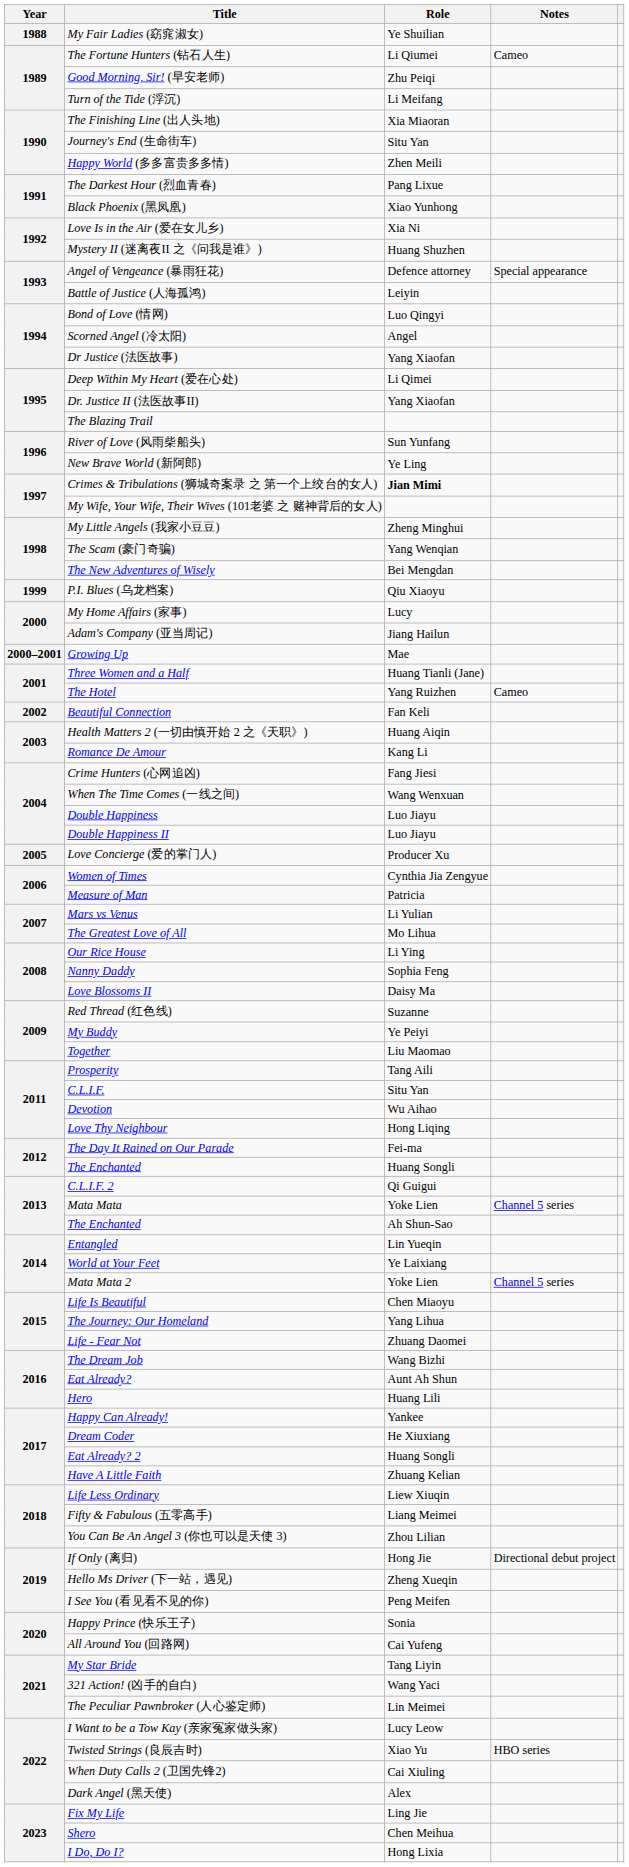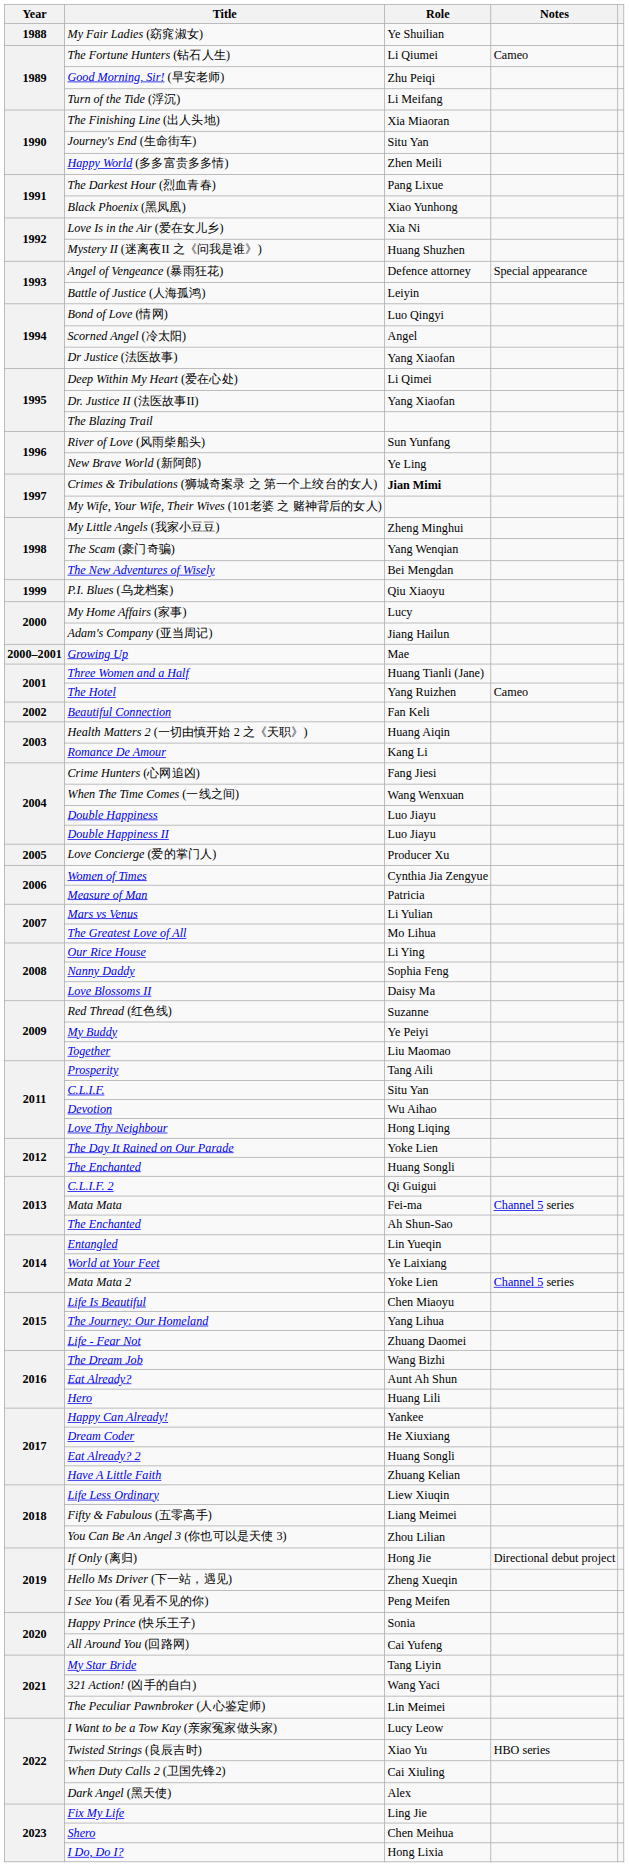 <table class="wikitable sortable plainrowheaders">
 <tr>
 <th scope="col">Year</th>
 <th scope="col">Title</th>
 <th scope="col">Role</th>
 <th scope="col" class="unsortable">Notes</th>
 <th scope="col" class="unsortable"></th>
 </tr>
 <tr>
 <th scope="row">1988</th>
 <td><em>My Fair Ladies</em> (窈窕淑女)</td>
 <td>Ye Shuilian</td>
 <td></td>
 <td></td>
 </tr>
 <tr>
 <th scope="row" rowspan="3">1989</th>
 <td><em>The Fortune Hunters</em> (钻石人生)</td>
 <td>Li Qiumei</td>
 <td>Cameo</td>
 <td></td>
 </tr>
 <tr>
 <td><em><a href='#'>Good Morning, Sir!</a></em> (早安老师)</td>
 <td>Zhu Peiqi</td>
 <td></td>
 <td></td>
 </tr>
 <tr>
 <td><em>Turn of the Tide</em> (浮沉)</td>
 <td>Li Meifang</td>
 <td></td>
 <td></td>
 </tr>
 <tr>
 <th scope="row" rowspan="3">1990</th>
 <td><em>The Finishing Line</em> (出人头地)</td>
 <td>Xia Miaoran</td>
 <td></td>
 <td></td>
 </tr>
 <tr>
 <td><em>Journey's End</em> (生命街车)</td>
 <td>Situ Yan</td>
 <td></td>
 <td></td>
 </tr>
 <tr>
 <td><em><a href='#'>Happy World</a></em> (多多富贵多多情)</td>
 <td>Zhen Meili</td>
 <td></td>
 <td></td>
 </tr>
 <tr>
 <th scope="row" rowspan="2">1991</th>
 <td><em>The Darkest Hour</em> (烈血青春)</td>
 <td>Pang Lixue</td>
 <td></td>
 <td></td>
 </tr>
 <tr>
 <td><em>Black Phoenix</em> (黑凤凰)</td>
 <td>Xiao Yunhong</td>
 <td></td>
 <td></td>
 </tr>
 <tr>
 <th scope="row" rowspan="2">1992</th>
 <td><em>Love Is in the Air</em> (爱在女儿乡)</td>
 <td>Xia Ni</td>
 <td></td>
 <td></td>
 </tr>
 <tr>
 <td><em>Mystery II</em> (迷离夜II 之《问我是谁》)</td>
 <td>Huang Shuzhen</td>
 <td></td>
 <td></td>
 </tr>
 <tr>
 <th scope="row" rowspan="2">1993</th>
 <td><em>Angel of Vengeance</em> (暴雨狂花)</td>
 <td>Defence attorney</td>
 <td>Special appearance</td>
 <td></td>
 </tr>
 <tr>
 <td><em>Battle of Justice</em> (人海孤鸿)</td>
 <td>Leiyin</td>
 <td></td>
 <td></td>
 </tr>
 <tr>
 <th scope="row" rowspan="3">1994</th>
 <td><em>Bond of Love</em> (情网)</td>
 <td>Luo Qingyi</td>
 <td></td>
 <td></td>
 </tr>
 <tr>
 <td><em>Scorned Angel</em> (冷太阳)</td>
 <td>Angel</td>
 <td></td>
 <td></td>
 </tr>
 <tr>
 <td><em>Dr Justice</em> (法医故事)</td>
 <td>Yang Xiaofan</td>
 <td></td>
 <td></td>
 </tr>
 <tr>
 <th scope="row" rowspan="3">1995</th>
 <td><em>Deep Within My Heart</em> (爱在心处)</td>
 <td>Li Qimei</td>
 <td></td>
 <td></td>
 </tr>
 <tr>
 <td><em>Dr. Justice II</em> (法医故事II)</td>
 <td>Yang Xiaofan</td>
 <td></td>
 <td></td>
 </tr>
 <tr>
 <td><em>The Blazing Trail</em></td>
 <td></td>
 <td></td>
 <td></td>
 </tr>
 <tr>
 <th scope="row" rowspan="2">1996</th>
 <td><em>River of Love</em> (风雨柴船头)</td>
 <td>Sun Yunfang</td>
 <td></td>
 <td></td>
 </tr>
 <tr>
 <td><em>New Brave World</em> (新阿郎)</td>
 <td>Ye Ling</td>
 <td></td>
 <td></td>
 </tr>
 <tr>
 <th scope="row" rowspan="2">1997</th>
 <td><em>Crimes & Tribulations</em> (狮城奇案录 之 第一个上绞台的女人)</td>
 <td><strong>Jian Mimi</strong></td>
 <td></td>
 <td></td>
 </tr>
 <tr>
 <td><em>My Wife, Your Wife, Their Wives</em> (101老婆 之 赌神背后的女人)</td>
 <td></td>
 <td></td>
 <td></td>
 </tr>
 <tr>
 <th scope="row" rowspan="3">1998</th>
 <td><em>My Little Angels</em> (我家小豆豆)</td>
 <td>Zheng Minghui</td>
 <td></td>
 <td></td>
 </tr>
 <tr>
 <td><em>The Scam</em> (豪门奇骗)</td>
 <td>Yang Wenqian</td>
 <td></td>
 <td></td>
 </tr>
 <tr>
 <td><em><a href='#'>The New Adventures of Wisely</a></em></td>
 <td>Bei Mengdan</td>
 <td></td>
 <td></td>
 </tr>
 <tr>
 <th scope="row">1999</th>
 <td><em>P.I. Blues</em> (乌龙档案)</td>
 <td>Qiu Xiaoyu</td>
 <td></td>
 <td></td>
 </tr>
 <tr>
 <th scope="row" rowspan="2">2000</th>
 <td><em>My Home Affairs</em> (家事)</td>
 <td>Lucy</td>
 <td></td>
 <td></td>
 </tr>
 <tr>
 <td><em>Adam's Company</em> (亚当周记)</td>
 <td>Jiang Hailun</td>
 <td></td>
 <td></td>
 </tr>
 <tr>
 <th scope="row">2000–2001</th>
 <td><em><a href='#'>Growing Up</a></em></td>
 <td>Mae</td>
 <td></td>
 <td></td>
 </tr>
 <tr>
 <th scope="row" rowspan="2">2001</th>
 <td><em> <a href='#'>Three Women and a Half</a></em></td>
 <td>Huang Tianli (Jane)</td>
 <td></td>
 <td></td>
 </tr>
 <tr>
 <td><em><a href='#'>The Hotel</a></em></td>
 <td>Yang Ruizhen</td>
 <td>Cameo</td>
 <td></td>
 </tr>
 <tr>
 <th scope="row">2002</th>
 <td><em><a href='#'>Beautiful Connection</a></em></td>
 <td>Fan Keli</td>
 <td></td>
 <td></td>
 </tr>
 <tr>
 <th scope="row" rowspan="2">2003</th>
 <td><em>Health Matters 2</em> (一切由慎开始 2 之《天职》)</td>
 <td>Huang Aiqin</td>
 <td></td>
 <td></td>
 </tr>
 <tr>
 <td><em><a href='#'>Romance De Amour</a></em></td>
 <td>Kang Li</td>
 <td></td>
 <td></td>
 </tr>
 <tr>
 <th scope="row" rowspan="4">2004</th>
 <td><em>Crime Hunters</em> (心网追凶)</td>
 <td>Fang Jiesi</td>
 <td></td>
 <td></td>
 </tr>
 <tr>
 <td><em>When The Time Comes</em> (一线之间)</td>
 <td>Wang Wenxuan</td>
 <td></td>
 <td></td>
 </tr>
 <tr>
 <td><em><a href='#'>Double Happiness</a></em></td>
 <td>Luo Jiayu</td>
 <td></td>
 <td></td>
 </tr>
 <tr>
 <td><em><a href='#'>Double Happiness II</a></em></td>
 <td>Luo Jiayu</td>
 <td></td>
 <td></td>
 </tr>
 <tr>
 <th scope="row">2005</th>
 <td><em>Love Concierge</em> (爱的掌门人)</td>
 <td>Producer Xu</td>
 <td></td>
 <td></td>
 </tr>
 <tr>
 <th scope="row" rowspan="2">2006</th>
 <td><em><a href='#'>Women of Times</a></em></td>
 <td>Cynthia Jia Zengyue</td>
 <td></td>
 <td></td>
 </tr>
 <tr>
 <td><em><a href='#'>Measure of Man</a></em></td>
 <td>Patricia</td>
 <td></td>
 <td></td>
 </tr>
 <tr>
 <th scope="row" rowspan="2">2007</th>
 <td><em><a href='#'>Mars vs Venus</a></em></td>
 <td>Li Yulian</td>
 <td></td>
 <td></td>
 </tr>
 <tr>
 <td><em><a href='#'>The Greatest Love of All</a></em></td>
 <td>Mo Lihua</td>
 <td></td>
 <td></td>
 </tr>
 <tr>
 <th scope="row" rowspan="3">2008</th>
 <td><em><a href='#'>Our Rice House</a></em></td>
 <td>Li Ying</td>
 <td></td>
 <td></td>
 </tr>
 <tr>
 <td><em><a href='#'>Nanny Daddy</a></em></td>
 <td>Sophia Feng</td>
 <td></td>
 <td></td>
 </tr>
 <tr>
 <td><em><a href='#'>Love Blossoms II</a></em></td>
 <td>Daisy Ma</td>
 <td></td>
 <td></td>
 </tr>
 <tr>
 <th scope="row" rowspan="3">2009</th>
 <td><em>Red Thread</em> (红色线)</td>
 <td>Suzanne</td>
 <td></td>
 <td></td>
 </tr>
 <tr>
 <td><em><a href='#'>My Buddy</a></em></td>
 <td>Ye Peiyi</td>
 <td></td>
 <td></td>
 </tr>
 <tr>
 <td><em><a href='#'>Together</a></em></td>
 <td>Liu Maomao</td>
 <td></td>
 <td></td>
 </tr>
 <tr>
 <th scope="row" rowspan="4">2011</th>
 <td><em><a href='#'>Prosperity</a></em></td>
 <td>Tang Aili</td>
 <td></td>
 <td></td>
 </tr>
 <tr>
 <td><em><a href='#'>C.L.I.F.</a></em></td>
 <td>Situ Yan</td>
 <td></td>
 <td></td>
 </tr>
 <tr>
 <td><em><a href='#'>Devotion</a></em></td>
 <td>Wu Aihao</td>
 <td></td>
 <td></td>
 </tr>
 <tr>
 <td><em><a href='#'>Love Thy Neighbour</a></em></td>
 <td>Hong Liqing</td>
 <td></td>
 <td></td>
 </tr>
 <tr>
 <th scope="row" rowspan="2">2012</th>
 <td><em><a href='#'>The Day It Rained on Our Parade</a></em></td>
-<td>Fei-ma</td>
+<td>Yoke Lien</td>
 <td></td>
 <td></td>
 </tr>
 <tr>
 <td><em><a href='#'>The Enchanted</a></em></td>
 <td>Huang Songli</td>
 <td></td>
 <td></td>
 </tr>
 <tr>
 <th scope="row" rowspan="3">2013</th>
 <td><em><a href='#'>C.L.I.F. 2</a></em></td>
 <td>Qi Guigui</td>
 <td></td>
 <td></td>
 </tr>
 <tr>
 <td><em>Mata Mata</em></td>
-<td>Yoke Lien</td>
+<td>Fei-ma</td>
 <td><a href='#'>Channel 5</a> series</td>
 <td></td>
 </tr>
 <tr>
 <td><em><a href='#'>The Enchanted</a></em></td>
 <td>Ah Shun-Sao</td>
 <td></td>
 <td></td>
 </tr>
 <tr>
 <th scope="row" rowspan="3">2014</th>
 <td><em><a href='#'>Entangled</a></em></td>
 <td>Lin Yueqin</td>
 <td></td>
 <td></td>
 </tr>
 <tr>
 <td><em><a href='#'>World at Your Feet</a></em></td>
 <td>Ye Laixiang</td>
 <td></td>
 <td></td>
 </tr>
 <tr>
 <td><em>Mata Mata 2</em></td>
 <td>Yoke Lien</td>
 <td><a href='#'>Channel 5</a> series</td>
 <td></td>
 </tr>
 <tr>
 <th scope="row" rowspan="3">2015</th>
 <td><em><a href='#'>Life Is Beautiful</a></em></td>
 <td>Chen Miaoyu</td>
 <td></td>
 <td></td>
 </tr>
 <tr>
 <td><em><a href='#'>The Journey: Our Homeland</a></em></td>
 <td>Yang Lihua</td>
 <td></td>
 <td></td>
 </tr>
 <tr>
 <td><em><a href='#'>Life - Fear Not</a></em></td>
 <td>Zhuang Daomei</td>
 <td></td>
 <td></td>
 </tr>
 <tr>
 <th scope="row" rowspan="3">2016</th>
 <td><em><a href='#'>The Dream Job</a></em></td>
 <td>Wang Bizhi</td>
 <td></td>
 <td></td>
 </tr>
 <tr>
 <td><em><a href='#'>Eat Already?</a></em></td>
 <td>Aunt Ah Shun</td>
 <td></td>
 <td></td>
 </tr>
 <tr>
 <td><em><a href='#'>Hero</a></em></td>
 <td>Huang Lili</td>
 <td></td>
 <td></td>
 </tr>
 <tr>
 <th scope="row" rowspan="4">2017</th>
 <td><em><a href='#'>Happy Can Already!</a></em></td>
 <td>Yankee</td>
 <td></td>
 <td></td>
 </tr>
 <tr>
 <td><em><a href='#'>Dream Coder</a></em></td>
 <td>He Xiuxiang</td>
 <td></td>
 <td></td>
 </tr>
 <tr>
 <td><em><a href='#'>Eat Already? 2</a></em></td>
 <td>Huang Songli</td>
 <td></td>
 <td></td>
 </tr>
 <tr>
 <td><em><a href='#'>Have A Little Faith</a></em></td>
 <td>Zhuang Kelian</td>
 <td></td>
 <td></td>
 </tr>
 <tr>
 <th scope="row" rowspan="3">2018</th>
 <td><em><a href='#'>Life Less Ordinary</a></em></td>
 <td>Liew Xiuqin</td>
 <td></td>
 <td></td>
 </tr>
 <tr>
 <td><em>Fifty & Fabulous</em> (五零高手)</td>
 <td>Liang Meimei</td>
 <td></td>
 <td></td>
 </tr>
 <tr>
 <td><em>You Can Be An Angel 3</em> (你也可以是天使 3)</td>
 <td>Zhou Lilian</td>
 <td></td>
 <td></td>
 </tr>
 <tr>
 <th scope="row" rowspan="3">2019</th>
 <td><em>If Only</em> (离归)</td>
 <td>Hong Jie</td>
 <td>Directional debut project</td>
 <td></td>
 </tr>
 <tr>
 <td><em>Hello Ms Driver</em> (下一站，遇见)</td>
 <td>Zheng Xueqin</td>
 <td></td>
 <td></td>
 </tr>
 <tr>
 <td><em>I See You</em> (看见看不见的你)</td>
 <td>Peng Meifen</td>
 <td></td>
 <td></td>
 </tr>
 <tr>
 <th scope="row" rowspan="2">2020</th>
 <td><em>Happy Prince</em> (快乐王子)</td>
 <td>Sonia</td>
 <td></td>
 <td></td>
 </tr>
 <tr>
 <td><em>All Around You</em> (回路网)</td>
 <td>Cai Yufeng</td>
 <td></td>
 <td></td>
 </tr>
 <tr>
 <th scope="row" rowspan="3">2021</th>
 <td><em><a href='#'>My Star Bride</a></em></td>
 <td>Tang Liyin</td>
 <td></td>
 <td></td>
 </tr>
 <tr>
 <td><em>321 Action!</em> (凶手的自白)</td>
 <td>Wang Yaci</td>
 <td></td>
 <td></td>
 </tr>
 <tr>
 <td><em>The Peculiar Pawnbroker</em> (人心鉴定师)</td>
 <td>Lin Meimei</td>
 <td></td>
 <td></td>
 </tr>
 <tr>
 <th scope="row" rowspan="4">2022</th>
 <td><em>I Want to be a Tow Kay</em> (亲家冤家做头家)</td>
 <td>Lucy Leow</td>
 <td></td>
 <td></td>
 </tr>
 <tr>
 <td><em>Twisted Strings</em> (良辰吉时)</td>
 <td>Xiao Yu</td>
 <td>HBO series</td>
 <td></td>
 </tr>
 <tr>
 <td><em>When Duty Calls 2</em> (卫国先锋2)</td>
 <td>Cai Xiuling</td>
 <td></td>
 <td></td>
 </tr>
 <tr>
 <td><em>Dark Angel</em> (黑天使)</td>
 <td>Alex</td>
 <td></td>
 <td></td>
 </tr>
 <tr>
 <th scope="row" rowspan="3">2023</th>
 <td><em><a href='#'>Fix My Life</a></em></td>
 <td>Ling Jie</td>
 <td></td>
 <td></td>
 </tr>
 <tr>
 <td><em><a href='#'>Shero</a></em></td>
 <td>Chen Meihua</td>
 <td></td>
 <td></td>
 </tr>
 <tr>
 <td><em><a href='#'>I Do, Do I?</a></em></td>
 <td>Hong Lixia</td>
 <td></td>
 <td></td>
 </tr>
 </table>
